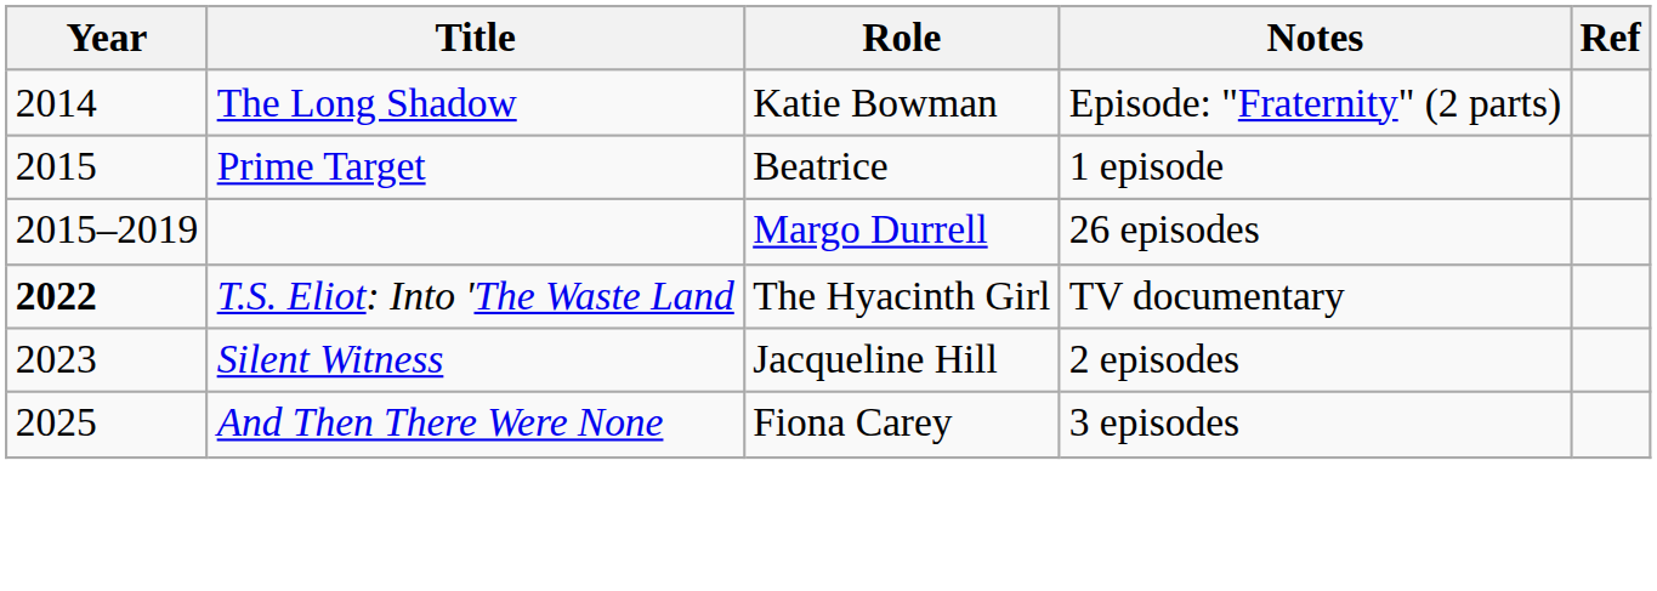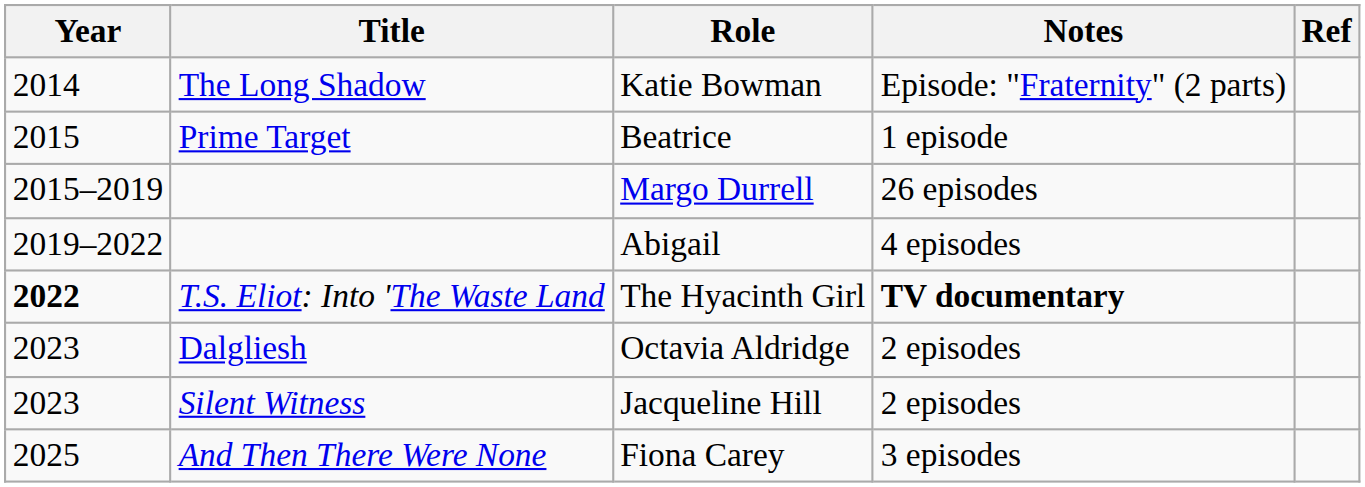 <table class="wikitable sortable">
 <tr>
 <th>Year</th>
 <th>Title</th>
 <th>Role</th>
 <th>Notes</th>
 <th class="unsortable">Ref</th>
 </tr>
 <tr>
 <td>2014</td>
 <td></em><a href='#'> The Long Shadow</a><em></td>
 <td>Katie Bowman</td>
 <td>Episode: "<a href='#'>Fraternity</a>" (2 parts)</td>
 <td></td>
 </tr>
 <tr>
 <td>2015</td>
 <td></em><a href='#'>Prime Target</a><em></td>
 <td>Beatrice</td>
 <td>1 episode</td>
 <td></td>
 </tr>
 <tr>
 <td>2015–2019</td>
 <td><em></em></td>
 <td><a href='#'>Margo Durrell</a></td>
 <td>26 episodes</td>
 <td></td>
 </tr>
 <tr>
+<td>2019–2022</td>
+<td><em></em></td>
+<td>Abigail</td>
+<td>4 episodes</td>
+<td></td>
+</tr>
+<tr>
 <td><strong>2022</strong></td>
 <td><em><a href='#'>T.S. Eliot</a>: Into '<a href='#'>The Waste Land</a><strong></td>
 <td>The Hyacinth Girl</td>
-<td>TV documentary</td>
+<td><strong>TV documentary</strong></td>
+<td></td>
+</tr>
+<tr>
+<td>2023</td>
+<td></em><a href='#'>Dalgliesh</a><em></td>
+<td>Octavia Aldridge</td>
+<td>2 episodes</td>
 <td></td>
 </tr>
 <tr>
 <td>2023</td>
 <td><em><a href='#'>Silent Witness</a></em></td>
 <td>Jacqueline Hill</td>
 <td>2 episodes</td>
 <td></td>
 </tr>
 <tr>
 <td>2025</td>
 <td><em><a href='#'>And Then There Were None</a></em></td>
 <td>Fiona Carey</td>
 <td>3 episodes</td>
 <td></td>
 </tr>
 </table>
